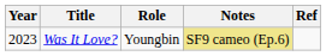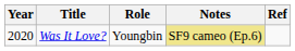 <table class="wikitable">
 <tr>
 <th>Year</th>
 <th>Title</th>
 <th>Role</th>
 <th>Notes</th>
 <th>Ref</th>
 </tr>
 <tr>
-<td>2023</td>
+<td>2020</td>
 <td><em><a href='#'>Was It Love?</a></em></td>
 <td>Youngbin</td>
 <td style="background: khaki;">SF9 cameo (Ep.6)</td>
 <td></td>
 </tr>
 </table>
